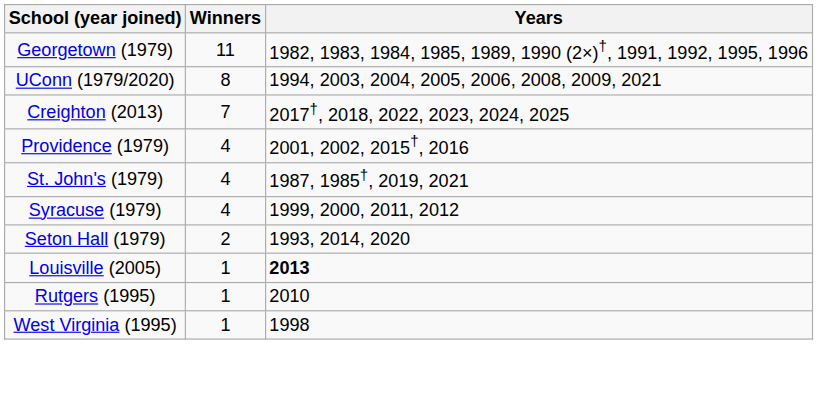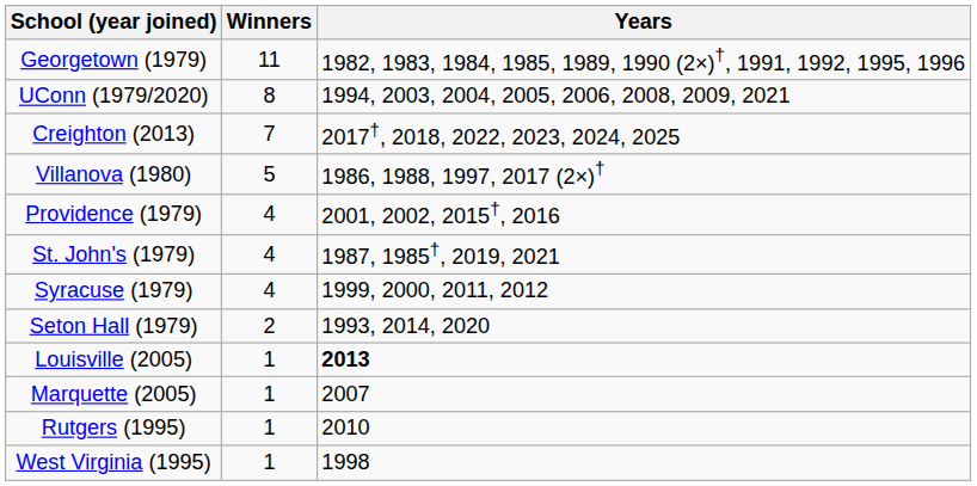 <table class="wikitable sortable">
 <tr>
 <th>School (year joined)</th>
 <th>Winners</th>
 <th class="unsortable">Years</th>
 </tr>
 <tr>
 <td align=center><a href='#'>Georgetown</a> (1979)</td>
 <td align=center>11</td>
 <td>1982, 1983, 1984, 1985, 1989, 1990 (2×)<sup>†</sup>, 1991, 1992, 1995, 1996</td>
 </tr>
 <tr>
 <td align=center><a href='#'>UConn</a> (1979/2020)</td>
 <td align=center>8</td>
 <td>1994, 2003, 2004, 2005, 2006, 2008, 2009, 2021</td>
 </tr>
 <tr>
 <td align=center><a href='#'>Creighton</a> (2013)</td>
 <td align=center>7</td>
 <td>2017<sup>†</sup>, 2018, 2022, 2023, 2024, 2025</td>
+</tr>
+<tr>
+<td align=center><a href='#'>Villanova</a> (1980)</td>
+<td align=center>5</td>
+<td>1986, 1988, 1997, 2017 (2×)<sup>†</sup></td>
 </tr>
 <tr>
 <td align=center><a href='#'>Providence</a> (1979)</td>
 <td align=center>4</td>
 <td>2001, 2002, 2015<sup>†</sup>, 2016</td>
 </tr>
 <tr>
 <td align=center><a href='#'>St. John's</a> (1979)</td>
 <td align=center>4</td>
 <td>1987, 1985<sup>†</sup>, 2019, 2021</td>
 </tr>
 <tr>
 <td align=center><a href='#'>Syracuse</a> (1979)</td>
 <td align=center>4</td>
 <td>1999, 2000, 2011, 2012</td>
 </tr>
 <tr>
 <td align=center><a href='#'>Seton Hall</a> (1979)</td>
 <td align=center>2</td>
 <td>1993, 2014, 2020</td>
 </tr>
 <tr>
 <td align=center><a href='#'>Louisville</a> (2005)</td>
 <td align=center>1</td>
 <td><strong>2013</strong></td>
 </tr>
 <tr>
+<td align=center><a href='#'>Marquette</a> (2005)</td>
+<td align=center>1</td>
+<td>2007</td>
+</tr>
+<tr>
 <td align=center><a href='#'>Rutgers</a> (1995)</td>
 <td align=center>1</td>
 <td>2010</td>
 </tr>
 <tr>
 <td align=center><a href='#'>West Virginia</a> (1995)</td>
 <td align=center>1</td>
 <td>1998</td>
 </tr>
 </table>
